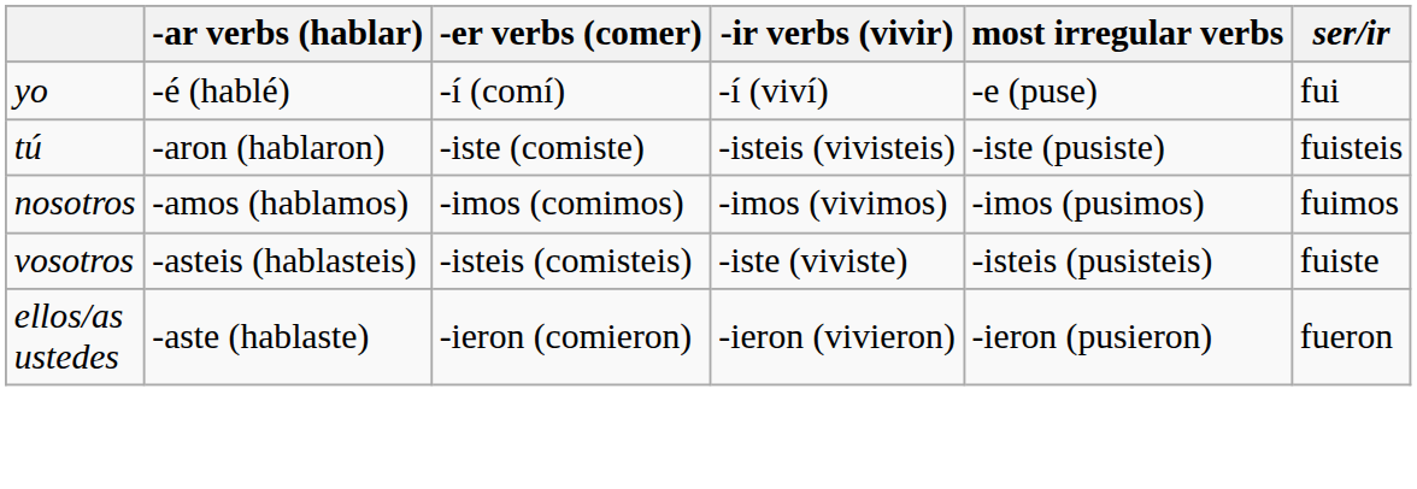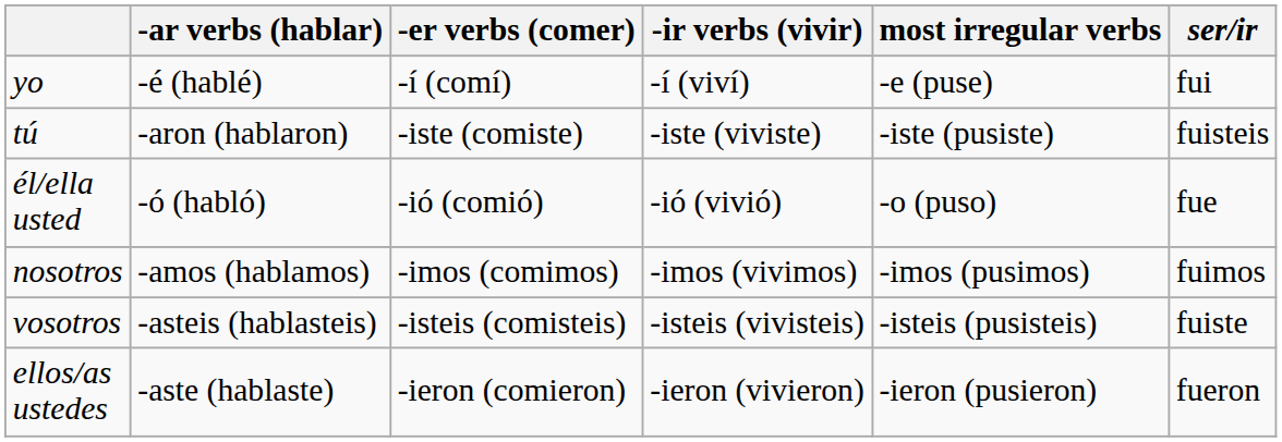 <table class="wikitable">
 <tr>
 <th></th>
 <th>-ar verbs (hablar)</th>
 <th>-er verbs (comer)</th>
 <th>-ir verbs (vivir)</th>
 <th>most irregular verbs</th>
 <th><em>ser/ir</em></th>
 </tr>
 <tr ->
 <td><em>yo</em></td>
 <td>-é (hablé)</td>
 <td>-í (comí)</td>
 <td>-í (viví)</td>
 <td>-e (puse)</td>
 <td>fui</td>
 </tr>
 <tr ->
 <td><em>tú</em></td>
 <td>-aron (hablaron)</td>
 <td>-iste (comiste)</td>
-<td>-isteis (vivisteis)</td>
+<td>-iste (viviste)</td>
 <td>-iste (pusiste)</td>
 <td>fuisteis</td>
+</tr>
+<tr ->
+<td><em>él/ella</em> <br> <em>usted</em></td>
+<td>-ó (habló)</td>
+<td>-ió (comió)</td>
+<td>-ió (vivió)</td>
+<td>-o (puso)</td>
+<td>fue</td>
 </tr>
 <tr ->
 <td><em>nosotros</em></td>
 <td>-amos (hablamos)</td>
 <td>-imos (comimos)</td>
 <td>-imos (vivimos)</td>
 <td>-imos (pusimos)</td>
 <td>fuimos</td>
 </tr>
 <tr ->
 <td><em>vosotros</em></td>
 <td>-asteis (hablasteis)</td>
 <td>-isteis (comisteis)</td>
-<td>-iste (viviste)</td>
+<td>-isteis (vivisteis)</td>
 <td>-isteis (pusisteis)</td>
 <td>fuiste</td>
 </tr>
 <tr ->
 <td><em>ellos/as</em> <br> <em>ustedes</em></td>
 <td>-aste (hablaste)</td>
 <td>-ieron (comieron)</td>
 <td>-ieron (vivieron)</td>
 <td>-ieron (pusieron)</td>
 <td>fueron</td>
 </tr>
 </table>
